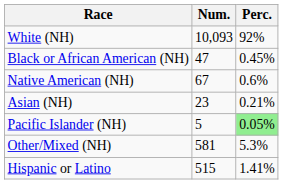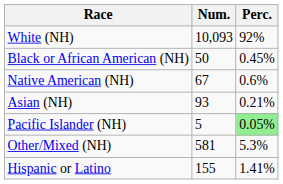 <table class="wikitable">
 <tr>
 <th>Race</th>
 <th>Num.</th>
 <th>Perc.</th>
 </tr>
 <tr>
 <td><a href='#'>White</a> (NH)</td>
 <td>10,093</td>
 <td>92%</td>
 </tr>
 <tr>
 <td><a href='#'>Black or African American</a> (NH)</td>
-<td>47</td>
+<td>50</td>
 <td>0.45%</td>
 </tr>
 <tr>
 <td><a href='#'>Native American</a> (NH)</td>
 <td>67</td>
 <td>0.6%</td>
 </tr>
 <tr>
 <td><a href='#'>Asian</a> (NH)</td>
-<td>23</td>
+<td>93</td>
 <td>0.21%</td>
 </tr>
 <tr>
 <td><a href='#'>Pacific Islander</a> (NH)</td>
 <td>5</td>
 <td style="background: lightgreen;">0.05%</td>
 </tr>
 <tr>
 <td><a href='#'>Other/Mixed</a> (NH)</td>
 <td>581</td>
 <td>5.3%</td>
 </tr>
 <tr>
 <td><a href='#'>Hispanic</a> or <a href='#'>Latino</a></td>
-<td>515</td>
+<td>155</td>
 <td>1.41%</td>
 </tr>
 </table>
